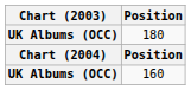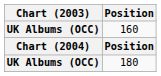 <table class="wikitable plainrowheaders" style="text-align:center">
 <tr>
 <th scope="col">Chart (2003)</th>
 <th scope="col">Position</th>
 </tr>
 <tr>
 <th scope="row">UK Albums (OCC)</th>
-<td>180</td>
+<td>160</td>
 </tr>
 <tr>
 <th scope="col">Chart (2004)</th>
 <th scope="col">Position</th>
 </tr>
 <tr>
 <th scope="row">UK Albums (OCC)</th>
-<td>160</td>
+<td>180</td>
 </tr>
 </table>
